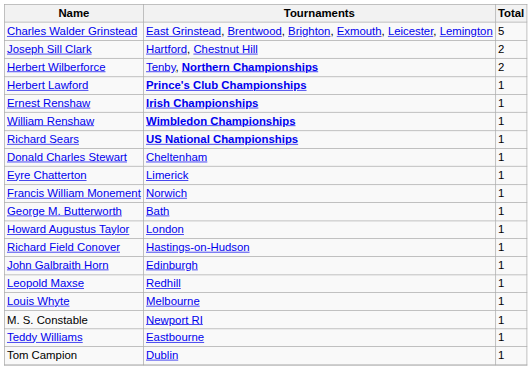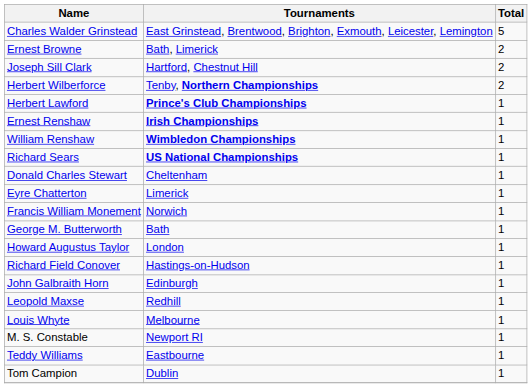 <table class="wikitable sortable">
 <tr>
 <th>Name</th>
 <th>Tournaments</th>
 <th>Total</th>
 </tr>
 <tr>
 <td> <a href='#'>Charles Walder Grinstead</a></td>
 <td><a href='#'>East Grinstead</a>, <a href='#'>Brentwood</a>, <a href='#'>Brighton</a>, <a href='#'>Exmouth</a>, <a href='#'>Leicester</a>, <a href='#'>Lemington</a></td>
 <td>5</td>
+</tr>
+<tr>
+<td> <a href='#'>Ernest Browne</a></td>
+<td><a href='#'>Bath</a>, <a href='#'>Limerick</a></td>
+<td>2</td>
 </tr>
 <tr>
 <td> <a href='#'>Joseph Sill Clark</a></td>
 <td><a href='#'>Hartford</a>, <a href='#'>Chestnut Hill</a></td>
 <td>2</td>
 </tr>
 <tr>
 <td> <a href='#'>Herbert Wilberforce</a></td>
 <td><a href='#'>Tenby</a>, <strong><a href='#'>Northern Championships</a></strong></td>
 <td>2</td>
 </tr>
 <tr>
 <td> <a href='#'>Herbert Lawford</a></td>
 <td><strong><a href='#'>Prince's Club Championships</a></strong></td>
 <td>1</td>
 </tr>
 <tr>
 <td> <a href='#'>Ernest Renshaw</a></td>
 <td><strong><a href='#'>Irish Championships</a></strong></td>
 <td>1</td>
 </tr>
 <tr>
 <td> <a href='#'>William Renshaw</a></td>
 <td><strong><a href='#'>Wimbledon Championships</a> </strong></td>
 <td>1</td>
 </tr>
 <tr>
 <td> <a href='#'>Richard Sears</a></td>
 <td><strong><a href='#'>US National Championships</a></strong></td>
 <td>1</td>
 </tr>
 <tr>
 <td> <a href='#'>Donald Charles Stewart</a></td>
 <td><a href='#'>Cheltenham</a></td>
 <td>1</td>
 </tr>
 <tr>
 <td> <a href='#'>Eyre Chatterton</a></td>
 <td><a href='#'>Limerick</a></td>
 <td>1</td>
 </tr>
 <tr>
 <td> <a href='#'>Francis William Monement</a></td>
 <td><a href='#'>Norwich</a></td>
 <td>1</td>
 </tr>
 <tr>
 <td> <a href='#'>George M. Butterworth</a></td>
 <td><a href='#'>Bath</a></td>
 <td>1</td>
 </tr>
 <tr>
 <td> <a href='#'>Howard Augustus Taylor</a></td>
 <td><a href='#'>London</a></td>
 <td>1</td>
 </tr>
 <tr>
 <td> <a href='#'>Richard Field Conover</a></td>
 <td><a href='#'>Hastings-on-Hudson</a></td>
 <td>1</td>
 </tr>
 <tr>
 <td> <a href='#'>John Galbraith Horn</a></td>
 <td><a href='#'>Edinburgh</a></td>
 <td>1</td>
 </tr>
 <tr>
 <td> <a href='#'>Leopold Maxse</a></td>
 <td><a href='#'>Redhill</a></td>
 <td>1</td>
 </tr>
 <tr>
 <td> <a href='#'>Louis Whyte</a></td>
 <td><a href='#'>Melbourne</a></td>
 <td>1</td>
 </tr>
 <tr>
 <td> M. S. Constable</td>
 <td><a href='#'>Newport RI</a></td>
 <td>1</td>
 </tr>
 <tr>
 <td> <a href='#'>Teddy Williams</a></td>
 <td><a href='#'>Eastbourne</a></td>
 <td>1</td>
 </tr>
 <tr>
 <td> Tom Campion</td>
 <td><a href='#'>Dublin</a></td>
 <td>1</td>
 </tr>
 <tr>
 </tr>
 </table>
